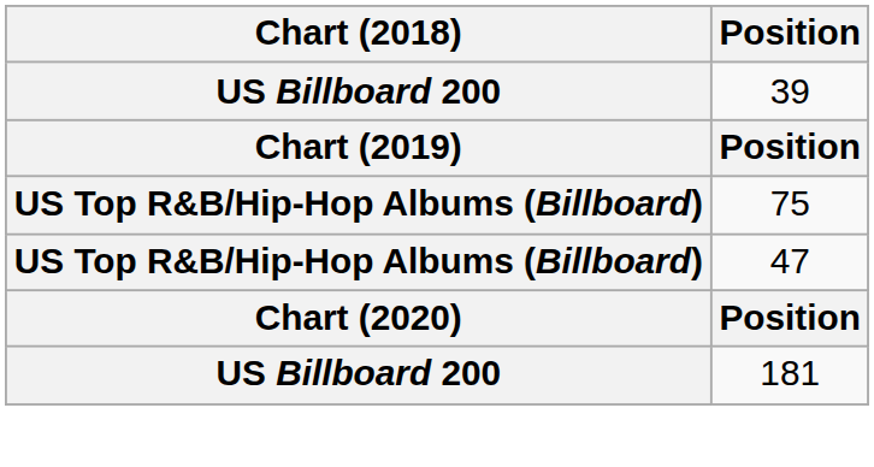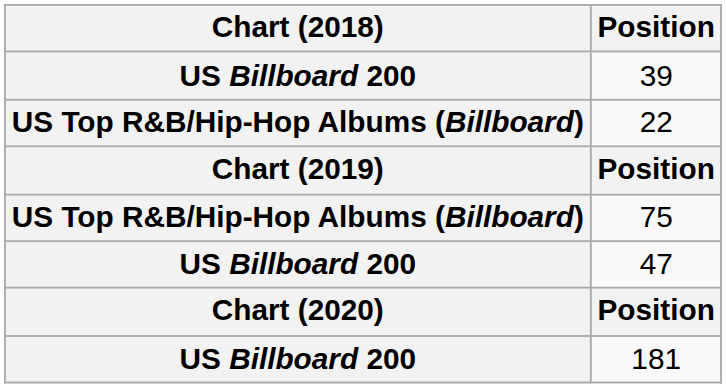 <table class="wikitable plainrowheaders" style="text-align:center">
 <tr>
 <th scope="col">Chart (2018)</th>
 <th scope="col">Position</th>
 </tr>
 <tr>
 <th scope="row">US <em>Billboard</em> 200</th>
 <td>39</td>
 </tr>
 <tr>
+<th scope="row">US Top R&B/Hip-Hop Albums (<em>Billboard</em>)</th>
+<td>22</td>
+</tr>
+<tr>
 <th scope="col">Chart (2019)</th>
 <th scope="col">Position</th>
 </tr>
 <tr>
 <th scope="row">US Top R&B/Hip-Hop Albums (<em>Billboard</em>)</th>
 <td>75</td>
 </tr>
 <tr>
-<th scope="row">US Top R&B/Hip-Hop Albums (<em>Billboard</em>)</th>
+<th scope="row">US <em>Billboard</em> 200</th>
 <td>47</td>
 </tr>
 <tr>
 <th scope="col">Chart (2020)</th>
 <th scope="col">Position</th>
 </tr>
 <tr>
 <th scope="row">US <em>Billboard</em> 200</th>
 <td>181</td>
 </tr>
 </table>
